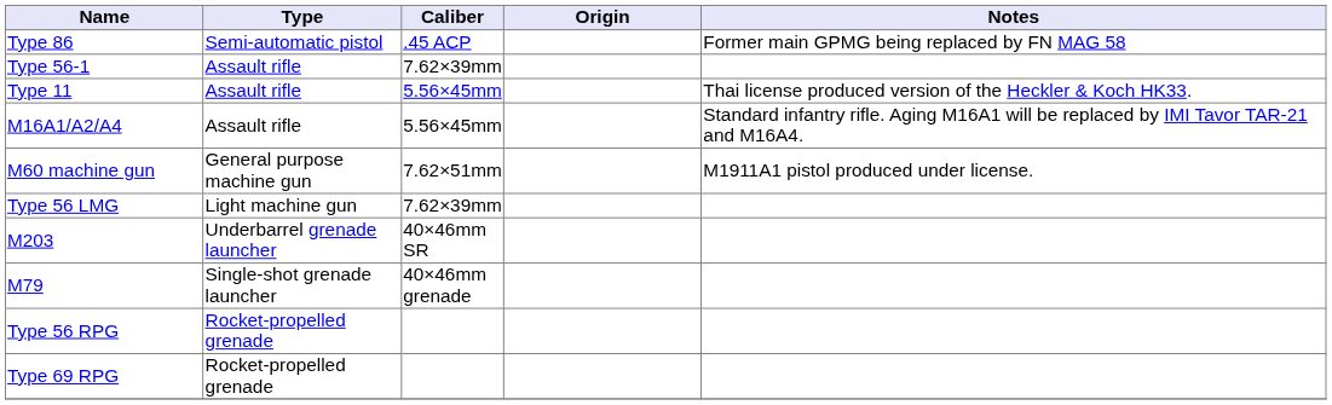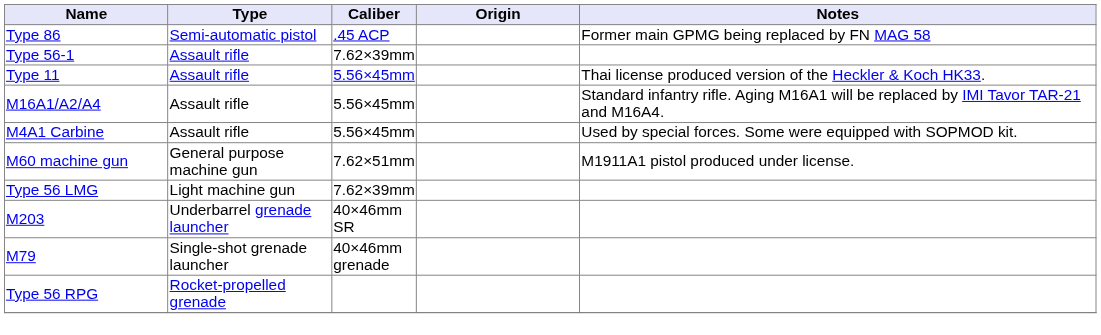 <table border="1" style="border-collapse: collapse;" width="90%">
 <tr bgcolor="#E6E6FA">
 <th width="15%">Name</th>
 <th width="15%">Type</th>
 <th width="5%">Caliber</th>
 <th width="15%">Origin</th>
 <th>Notes</th>
 </tr>
 <tr>
 <td><a href='#'>Type 86</a></td>
 <td><a href='#'>Semi-automatic pistol</a></td>
 <td><a href='#'>.45 ACP</a></td>
 <td></td>
 <td>Former main GPMG being replaced by FN <a href='#'>MAG 58</a></td>
 </tr>
 <tr>
 <td><a href='#'>Type 56-1</a></td>
 <td><a href='#'>Assault rifle</a></td>
 <td>7.62×39mm</td>
 <td></td>
 <td></td>
 </tr>
 <tr>
 <td><a href='#'>Type 11</a></td>
 <td><a href='#'>Assault rifle</a></td>
 <td><a href='#'>5.56×45mm</a></td>
 <td></td>
 <td>Thai license produced version of the <a href='#'>Heckler & Koch HK33</a>.</td>
 </tr>
 <tr>
 <td><a href='#'>M16A1/A2/A4</a></td>
 <td>Assault rifle</td>
 <td>5.56×45mm</td>
 <td></td>
 <td>Standard infantry rifle. Aging M16A1 will be replaced by <a href='#'>IMI Tavor TAR-21</a> and M16A4.</td>
 </tr>
 <tr>
+<td><a href='#'>M4A1 Carbine</a></td>
+<td>Assault rifle</td>
+<td>5.56×45mm</td>
+<td></td>
+<td>Used by special forces. Some were equipped with SOPMOD kit.</td>
+</tr>
+<tr>
 <td><a href='#'>M60 machine gun</a></td>
 <td>General purpose machine gun</td>
 <td>7.62×51mm</td>
 <td></td>
 <td>M1911A1 pistol produced under license.</td>
 </tr>
 <tr>
 <td><a href='#'>Type 56 LMG</a></td>
 <td>Light machine gun</td>
 <td>7.62×39mm</td>
 <td></td>
 <td></td>
 </tr>
 <tr>
 <td><a href='#'>M203</a></td>
 <td>Underbarrel <a href='#'>grenade launcher</a></td>
 <td>40×46mm SR</td>
 <td></td>
 <td></td>
 </tr>
 <tr>
 <td><a href='#'>M79</a></td>
 <td>Single-shot grenade launcher</td>
 <td>40×46mm grenade</td>
 <td></td>
 <td></td>
 </tr>
 <tr>
 <td><a href='#'>Type 56 RPG</a></td>
 <td><a href='#'>Rocket-propelled grenade</a></td>
 <td></td>
 <td></td>
 <td></td>
 </tr>
 <tr>
-<td><a href='#'>Type 69 RPG</a></td>
-<td>Rocket-propelled grenade</td>
-<td></td>
-<td></td>
-<td></td>
-</tr>
-<tr>
 </tr>
 </table>
